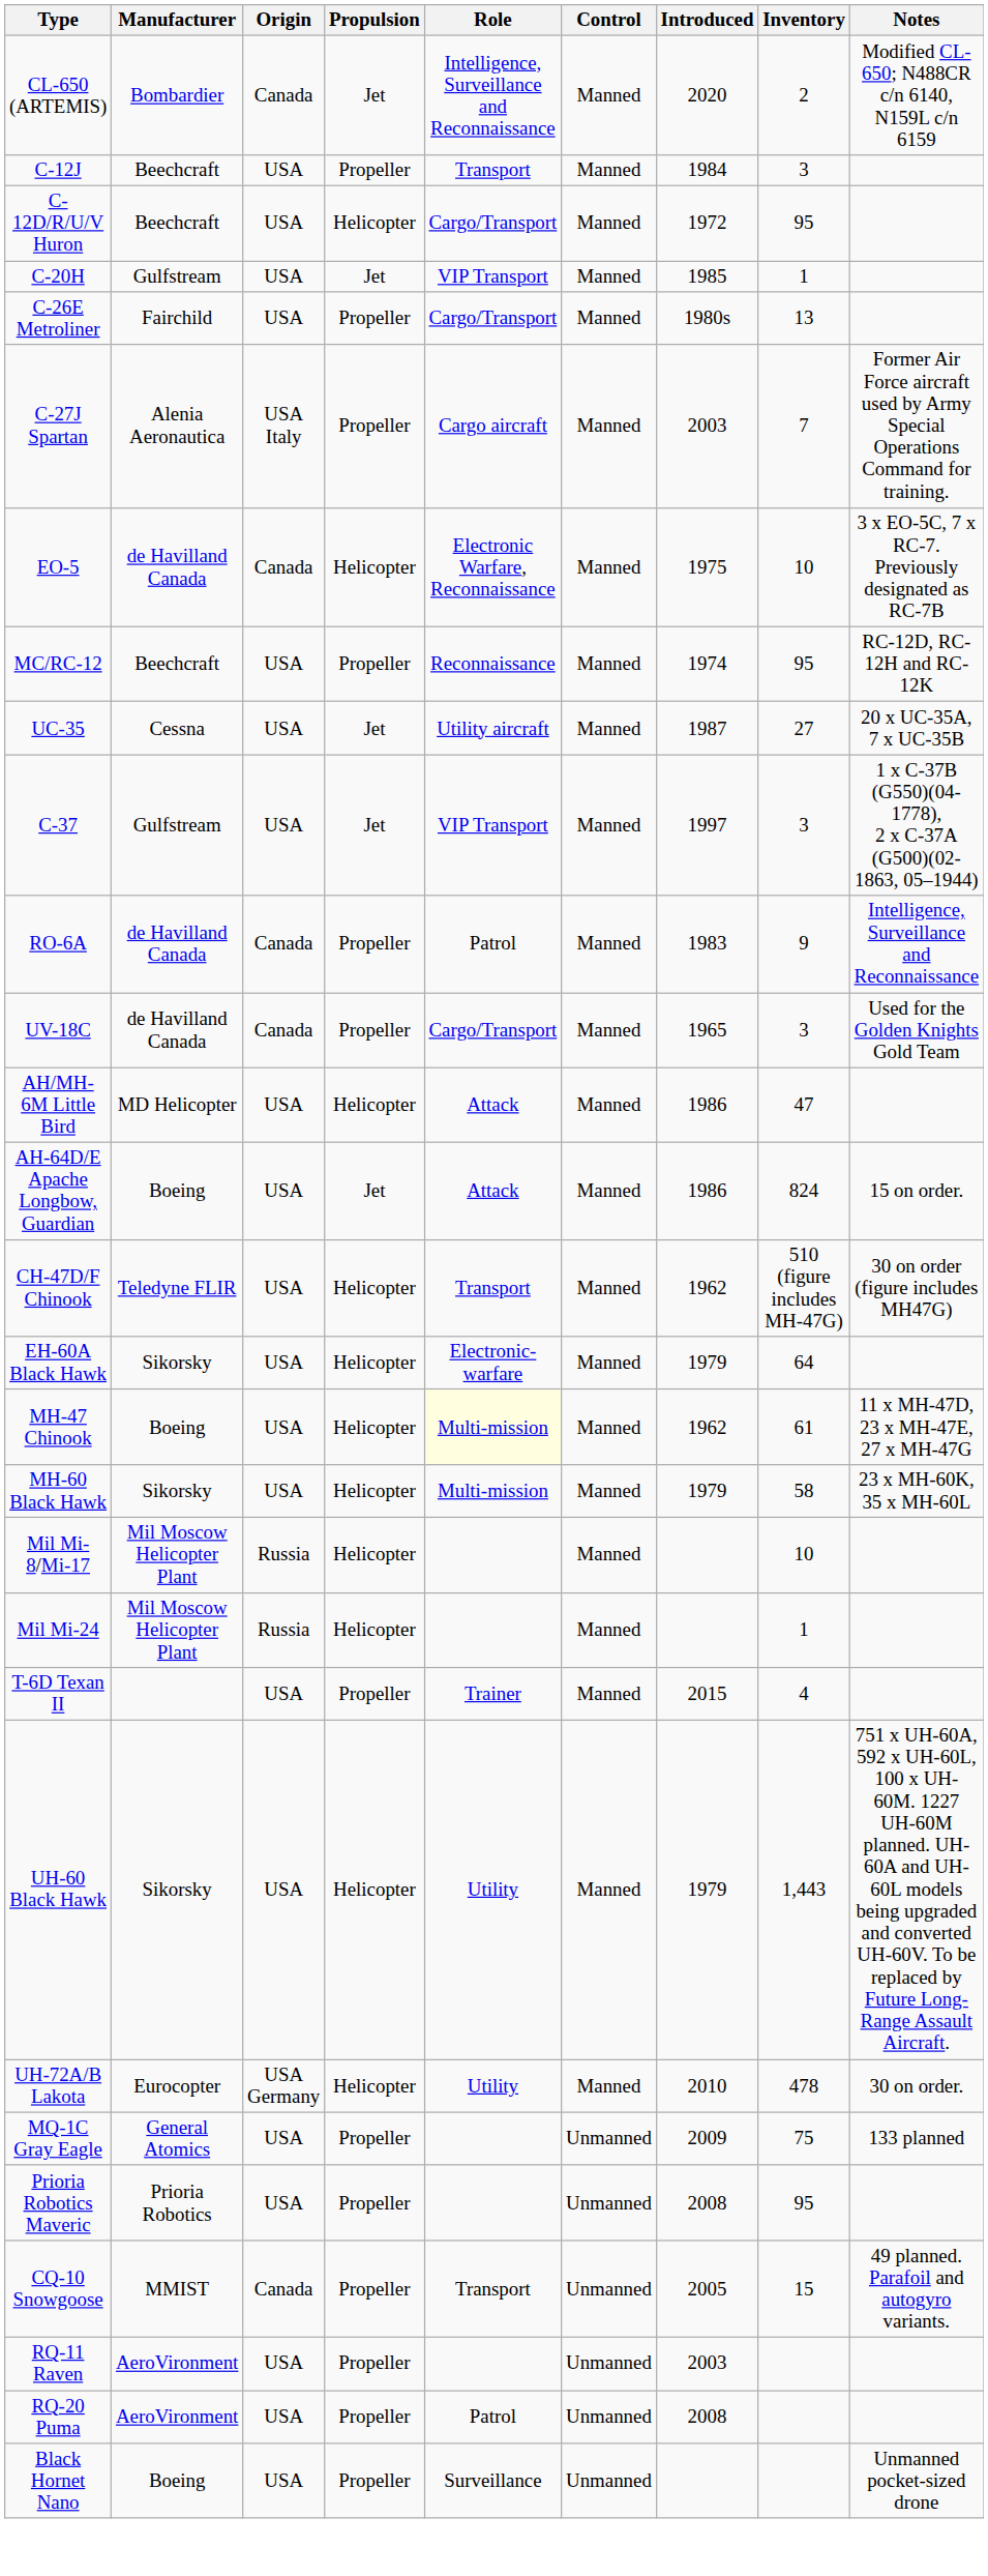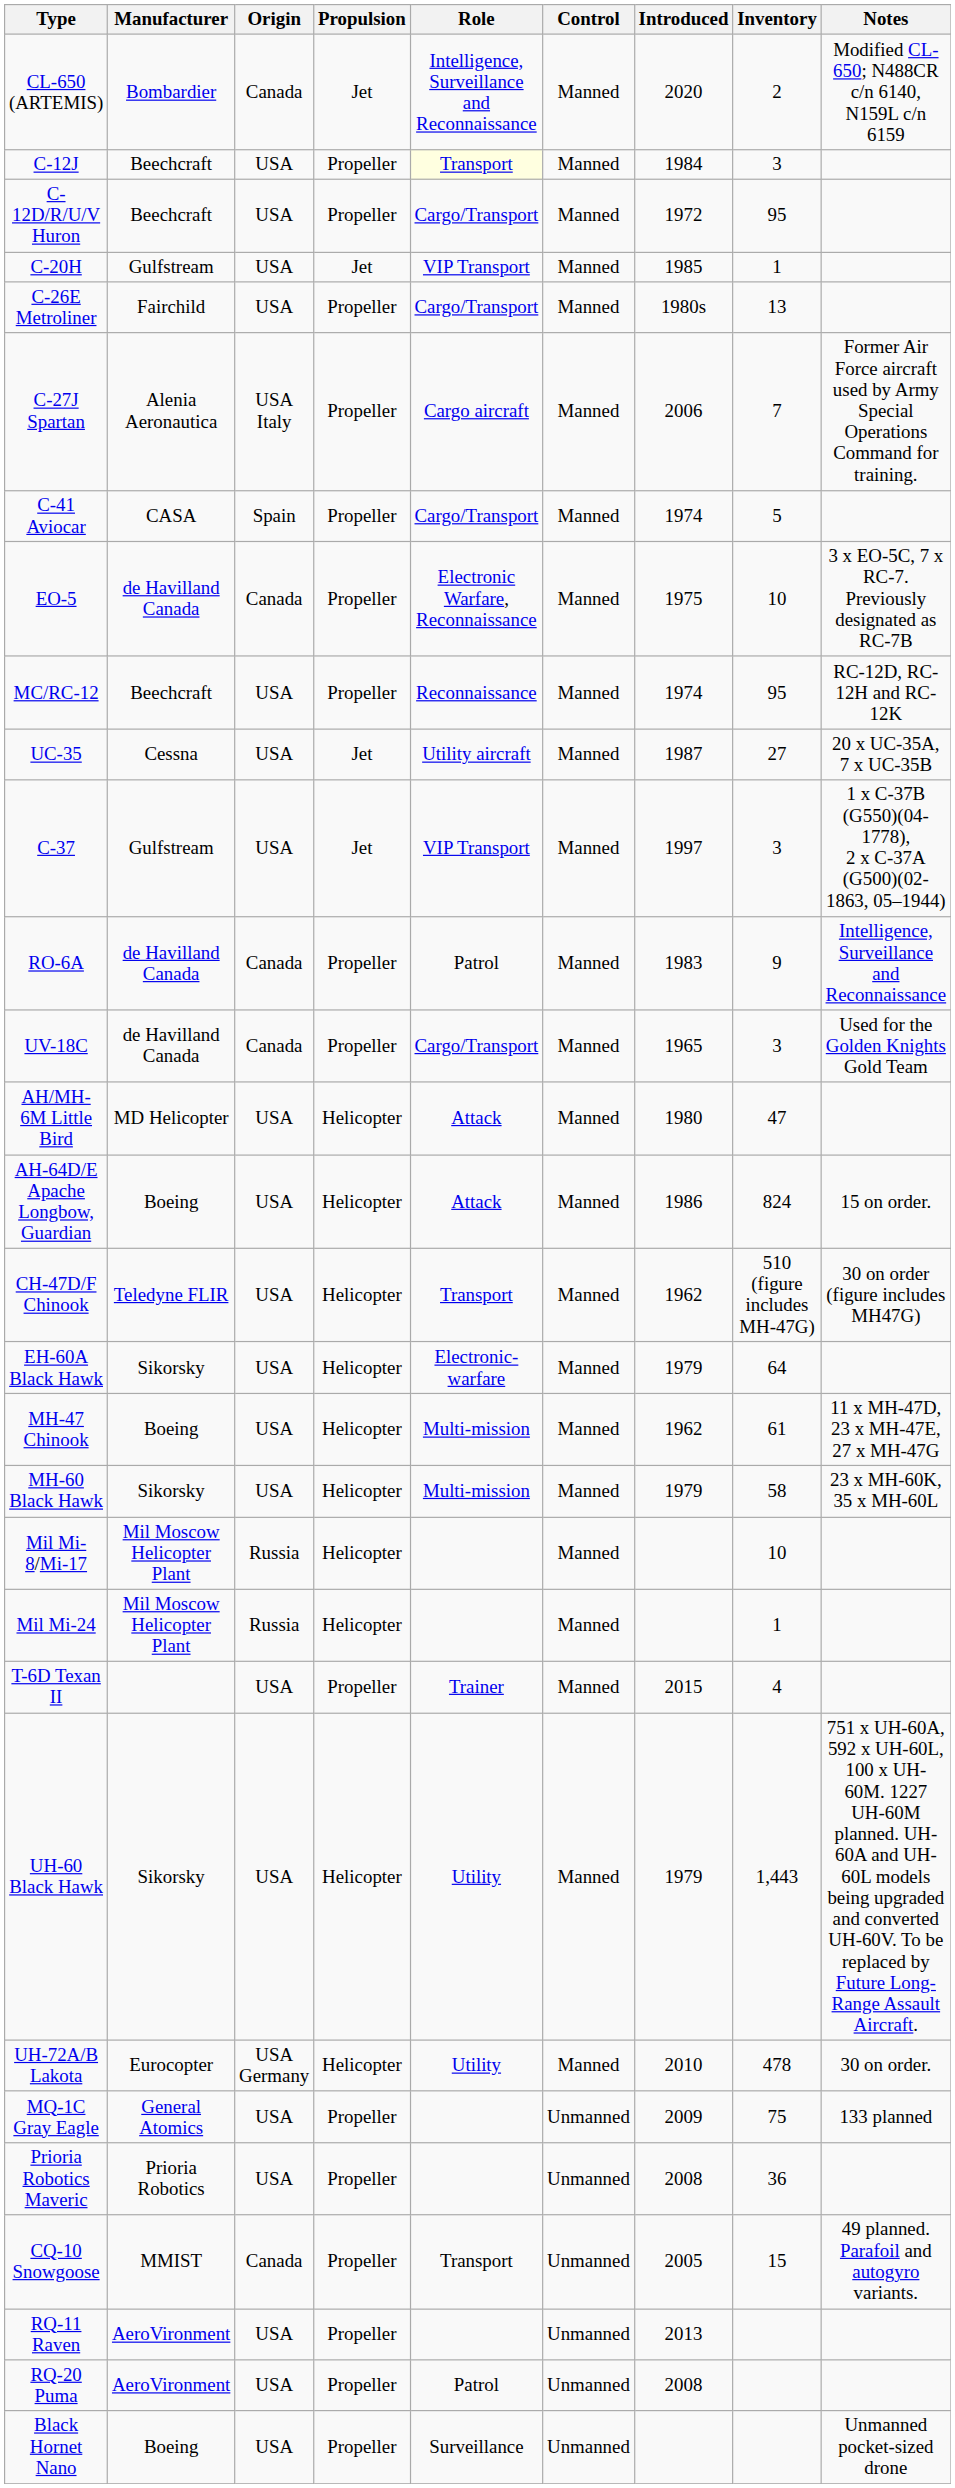 <table class="wikitable sortable sticky-header" style="border-collapse:collapse;text-align:center;margin:auto;">
 <tr>
 <th>Type</th>
 <th>Manufacturer</th>
 <th>Origin</th>
 <th>Propulsion</th>
 <th>Role</th>
 <th>Control</th>
 <th>Introduced</th>
 <th data-sort-type="number">Inventory</th>
 <th>Notes</th>
 </tr>
 <tr>
 <td><a href='#'>CL-650</a> (ARTEMIS)</td>
 <td><a href='#'>Bombardier</a></td>
 <td>Canada</td>
 <td>Jet</td>
 <td><a href='#'>Intelligence, Surveillance and Reconnaissance</a></td>
 <td>Manned</td>
 <td>2020</td>
 <td>2</td>
 <td>Modified <a href='#'>CL-650</a>; N488CR c/n 6140, N159L c/n 6159</td>
 </tr>
 <tr>
 <td><a href='#'>C-12J</a></td>
 <td>Beechcraft</td>
 <td>USA</td>
 <td>Propeller</td>
-<td><a href='#'>Transport</a></td>
+<td style="background: lightyellow;"><a href='#'>Transport</a></td>
 <td>Manned</td>
 <td>1984</td>
 <td>3</td>
 <td></td>
 </tr>
 <tr>
 <td><a href='#'>C-12D/R/U/V Huron</a></td>
 <td>Beechcraft</td>
 <td>USA</td>
-<td>Helicopter</td>
+<td>Propeller</td>
 <td><a href='#'>Cargo/Transport</a></td>
 <td>Manned</td>
 <td>1972</td>
 <td>95</td>
 <td></td>
 </tr>
 <tr>
 <td><a href='#'>C-20H</a></td>
 <td>Gulfstream</td>
 <td>USA</td>
 <td>Jet</td>
 <td><a href='#'>VIP Transport</a></td>
 <td>Manned</td>
 <td>1985</td>
 <td>1</td>
 <td></td>
 </tr>
 <tr>
 <td><a href='#'>C-26E Metroliner</a></td>
 <td>Fairchild</td>
 <td>USA</td>
 <td>Propeller</td>
 <td><a href='#'>Cargo/Transport</a></td>
 <td>Manned</td>
 <td>1980s</td>
 <td>13</td>
 <td></td>
 </tr>
 <tr>
 <td><a href='#'>C-27J Spartan</a></td>
 <td>Alenia Aeronautica</td>
 <td>USA<br>Italy</td>
 <td>Propeller</td>
 <td><a href='#'>Cargo aircraft</a></td>
 <td>Manned</td>
-<td>2003</td>
+<td>2006</td>
 <td>7</td>
 <td>Former Air Force aircraft used by Army Special Operations Command for training.</td>
+</tr>
+<tr>
+<td><a href='#'>C-41 Aviocar</a></td>
+<td>CASA</td>
+<td>Spain</td>
+<td>Propeller</td>
+<td><a href='#'>Cargo/Transport</a></td>
+<td>Manned</td>
+<td>1974</td>
+<td>5</td>
+<td></td>
 </tr>
 <tr>
 <td><a href='#'>EO-5</a></td>
 <td><a href='#'>de Havilland Canada</a></td>
 <td>Canada</td>
-<td>Helicopter</td>
+<td>Propeller</td>
 <td><a href='#'>Electronic Warfare</a>,<br><a href='#'>Reconnaissance</a></td>
 <td>Manned</td>
 <td>1975</td>
 <td>10</td>
 <td>3 x EO-5C, 7 x RC-7. Previously designated as RC-7B</td>
 </tr>
 <tr>
 <td><a href='#'>MC/RC-12</a></td>
 <td>Beechcraft</td>
 <td>USA</td>
 <td>Propeller</td>
 <td><a href='#'>Reconnaissance</a></td>
 <td>Manned</td>
 <td>1974</td>
 <td>95</td>
 <td>RC-12D, RC-12H and RC-12K</td>
 </tr>
 <tr>
 <td><a href='#'>UC-35</a></td>
 <td>Cessna</td>
 <td>USA</td>
 <td>Jet</td>
 <td><a href='#'>Utility aircraft</a></td>
 <td>Manned</td>
 <td>1987</td>
 <td>27</td>
 <td>20 x UC-35A, 7 x UC-35B</td>
 </tr>
 <tr>
 <td><a href='#'>C-37</a></td>
 <td>Gulfstream</td>
 <td>USA</td>
 <td>Jet</td>
 <td><a href='#'>VIP Transport</a></td>
 <td>Manned</td>
 <td>1997</td>
 <td>3</td>
 <td>1 x C-37B (G550)(04-1778), <br>2 x C-37A (G500)(02-1863, 05–1944)</td>
 </tr>
 <tr>
 <td><a href='#'>RO-6A</a></td>
 <td><a href='#'>de Havilland Canada</a></td>
 <td>Canada</td>
 <td>Propeller</td>
 <td>Patrol</td>
 <td>Manned</td>
 <td>1983</td>
 <td>9</td>
 <td><a href='#'>Intelligence, Surveillance and Reconnaissance</a></td>
 </tr>
 <tr>
 <td><a href='#'>UV-18C</a></td>
 <td>de Havilland Canada</td>
 <td>Canada</td>
 <td>Propeller</td>
 <td><a href='#'>Cargo/Transport</a></td>
 <td>Manned</td>
 <td>1965</td>
 <td>3</td>
 <td>Used for the <a href='#'>Golden Knights</a> Gold Team</td>
 </tr>
 <tr>
 <td><a href='#'>AH/MH-6M Little Bird</a></td>
 <td>MD Helicopter</td>
 <td>USA</td>
 <td>Helicopter</td>
 <td><a href='#'>Attack</a></td>
 <td>Manned</td>
-<td>1986</td>
+<td>1980</td>
 <td>47</td>
 <td></td>
 </tr>
 <tr>
 <td><a href='#'>AH-64D/E Apache Longbow, Guardian</a></td>
 <td>Boeing</td>
 <td>USA</td>
-<td>Jet</td>
+<td>Helicopter</td>
 <td><a href='#'>Attack</a></td>
 <td>Manned</td>
 <td>1986</td>
 <td>824</td>
 <td>15 on order.</td>
 </tr>
 <tr>
 <td><a href='#'>CH-47D/F Chinook</a></td>
 <td><a href='#'>Teledyne FLIR</a></td>
 <td>USA</td>
 <td>Helicopter</td>
 <td><a href='#'>Transport</a></td>
 <td>Manned</td>
 <td>1962</td>
 <td>510 (figure includes MH-47G)</td>
 <td>30 on order (figure includes MH47G)</td>
 </tr>
 <tr>
 <td><a href='#'>EH-60A Black Hawk</a></td>
 <td>Sikorsky</td>
 <td>USA</td>
 <td>Helicopter</td>
 <td><a href='#'>Electronic-warfare</a></td>
 <td>Manned</td>
 <td>1979</td>
 <td>64</td>
 <td></td>
 </tr>
 <tr>
 <td><a href='#'>MH-47 Chinook</a></td>
 <td>Boeing</td>
 <td>USA</td>
 <td>Helicopter</td>
-<td style="background: lightyellow;"><a href='#'>Multi-mission</a></td>
+<td><a href='#'>Multi-mission</a></td>
 <td>Manned</td>
 <td>1962</td>
 <td>61</td>
 <td>11 x MH-47D, 23 x MH-47E, 27 x MH-47G</td>
 </tr>
 <tr>
 <td><a href='#'>MH-60 Black Hawk</a></td>
 <td>Sikorsky</td>
 <td>USA</td>
 <td>Helicopter</td>
 <td><a href='#'>Multi-mission</a></td>
 <td>Manned</td>
 <td>1979</td>
 <td>58</td>
 <td>23 x MH-60K, 35 x MH-60L</td>
 </tr>
 <tr>
 <td><a href='#'>Mil Mi-8</a>/<a href='#'>Mi-17</a></td>
 <td><a href='#'>Mil Moscow Helicopter Plant</a></td>
 <td>Russia</td>
 <td>Helicopter</td>
 <td></td>
 <td>Manned</td>
 <td></td>
 <td>10</td>
 <td></td>
 </tr>
 <tr>
 <td><a href='#'>Mil Mi-24</a></td>
 <td><a href='#'>Mil Moscow Helicopter Plant</a></td>
 <td>Russia</td>
 <td>Helicopter</td>
 <td></td>
 <td>Manned</td>
 <td></td>
 <td>1</td>
 <td></td>
 </tr>
 <tr>
 <td><a href='#'>T-6D Texan II</a></td>
 <td></td>
 <td>USA</td>
 <td>Propeller</td>
 <td><a href='#'>Trainer</a></td>
 <td>Manned</td>
 <td>2015</td>
 <td>4</td>
 <td></td>
 </tr>
 <tr>
 <td><a href='#'>UH-60 Black Hawk</a></td>
 <td>Sikorsky</td>
 <td>USA</td>
 <td>Helicopter</td>
 <td><a href='#'>Utility</a></td>
 <td>Manned</td>
 <td>1979</td>
 <td>1,443</td>
 <td>751 x UH-60A, 592 x UH-60L, 100 x UH-60M. 1227 UH-60M planned. UH-60A and UH-60L models being upgraded and converted UH-60V. To be replaced by <a href='#'>Future Long-Range Assault Aircraft</a>.</td>
 </tr>
 <tr>
 <td><a href='#'>UH-72A/B Lakota</a></td>
 <td>Eurocopter</td>
 <td>USA<br>Germany</td>
 <td>Helicopter</td>
 <td><a href='#'>Utility</a></td>
 <td>Manned</td>
 <td>2010</td>
 <td>478</td>
 <td>30 on order.</td>
 </tr>
 <tr>
 <td><a href='#'>MQ-1C Gray Eagle</a></td>
 <td><a href='#'>General Atomics</a></td>
 <td>USA</td>
 <td>Propeller</td>
 <td></td>
 <td>Unmanned</td>
 <td>2009</td>
 <td>75</td>
 <td>133 planned</td>
 </tr>
 <tr>
 <td><a href='#'>Prioria Robotics Maveric</a></td>
 <td>Prioria Robotics</td>
 <td>USA</td>
 <td>Propeller</td>
 <td></td>
 <td>Unmanned</td>
 <td>2008</td>
-<td>95</td>
+<td>36</td>
 <td></td>
 </tr>
 <tr>
 <td><a href='#'>CQ-10 Snowgoose</a></td>
 <td>MMIST</td>
 <td>Canada</td>
 <td>Propeller</td>
 <td>Transport</td>
 <td>Unmanned</td>
 <td>2005</td>
 <td>15 </td>
 <td>49 planned. <a href='#'>Parafoil</a> and <a href='#'>autogyro</a> variants.</td>
 </tr>
 <tr>
 <td><a href='#'>RQ-11 Raven</a></td>
 <td><a href='#'>AeroVironment</a></td>
 <td>USA</td>
 <td>Propeller</td>
 <td></td>
 <td>Unmanned</td>
-<td>2003</td>
+<td>2013</td>
 <td></td>
 <td></td>
 </tr>
 <tr>
 <td><a href='#'>RQ-20 Puma</a></td>
 <td><a href='#'>AeroVironment</a></td>
 <td>USA</td>
 <td>Propeller</td>
 <td>Patrol</td>
 <td>Unmanned</td>
 <td>2008</td>
 <td></td>
 <td></td>
 </tr>
 <tr>
 <td><a href='#'>Black Hornet Nano</a></td>
 <td>Boeing</td>
 <td>USA</td>
 <td>Propeller</td>
 <td>Surveillance</td>
 <td>Unmanned</td>
 <td></td>
 <td></td>
 <td>Unmanned pocket-sized drone</td>
 </tr>
 </table>
